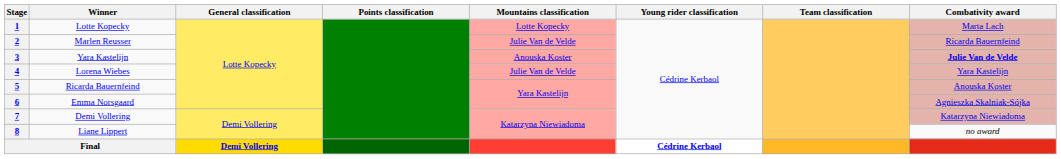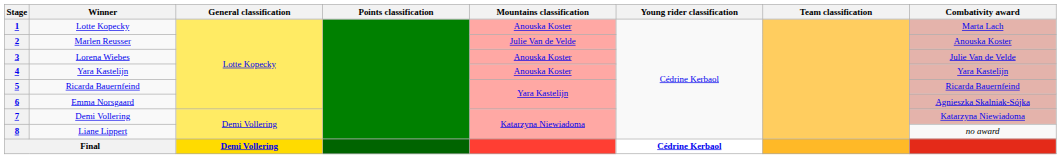 <table class="wikitable" style="text-align: center; font-size:smaller;">
 <tr>
 <th scope="col" style="width:1%;">Stage</th>
 <th scope="col" style="width:14%;">Winner</th>
 <th scope="col" style="width:14%;">General classification<br></th>
 <th scope="col" style="width:14%;">Points classification<br></th>
 <th scope="col" style="width:14%;">Mountains classification<br></th>
 <th scope="col" style="width:14%;">Young rider classification<br></th>
 <th scope="col" style="width:14%;">Team classification<br></th>
 <th scope="col" style="width:14%;">Combativity award<br></th>
 </tr>
 <tr>
 <th><a href='#'>1</a></th>
 <td><a href='#'>Lotte Kopecky</a></td>
 <td style="background:#FFEB64;" rowspan=6><a href='#'>Lotte Kopecky</a></td>
 <td style="background:#008000;" rowspan=8> </td>
-<td style="background:#FFA8A4;"><a href='#'>Lotte Kopecky</a></td>
+<td style="background:#FFA8A4;"><a href='#'>Anouska Koster</a></td>
 <td style="background:offwhite;"rowspan=8><a href='#'>Cédrine Kerbaol</a></td>
 <td style="background:#FFCD5F;" rowspan=8></td>
 <td style="background:#E4B3AB;"><a href='#'>Marta Lach</a></td>
 </tr>
 <tr>
 <th><a href='#'>2</a></th>
 <td><a href='#'>Marlen Reusser</a></td>
 <td style="background:#FFA8A4;"><a href='#'>Julie Van de Velde</a></td>
-<td style="background:#E4B3AB;"><a href='#'>Ricarda Bauernfeind</a></td>
+<td style="background:#E4B3AB;"><a href='#'>Anouska Koster</a></td>
 </tr>
 <tr>
 <th><a href='#'>3</a></th>
-<td><a href='#'>Yara Kastelijn</a></td>
+<td><a href='#'>Lorena Wiebes</a></td>
 <td style="background:#FFA8A4;"><a href='#'>Anouska Koster</a></td>
-<td style="background:#E4B3AB;"><strong><a href='#'>Julie Van de Velde</a></strong></td>
+<td style="background:#E4B3AB;"><a href='#'>Julie Van de Velde</a></td>
 </tr>
 <tr>
 <th><a href='#'>4</a></th>
-<td><a href='#'>Lorena Wiebes</a></td>
-<td style="background:#FFA8A4;"><a href='#'>Julie Van de Velde</a></td>
+<td><a href='#'>Yara Kastelijn</a></td>
+<td style="background:#FFA8A4;"><a href='#'>Anouska Koster</a></td>
 <td style="background:#E4B3AB;"><a href='#'>Yara Kastelijn</a></td>
 </tr>
 <tr>
 <th><a href='#'>5</a></th>
 <td><a href='#'>Ricarda Bauernfeind</a></td>
 <td style="background:#FFA8A4;" rowspan=2><a href='#'>Yara Kastelijn</a></td>
-<td style="background:#E4B3AB;"><a href='#'>Anouska Koster</a></td>
+<td style="background:#E4B3AB;"><a href='#'>Ricarda Bauernfeind</a></td>
 </tr>
 <tr>
 <th><a href='#'>6</a></th>
 <td><a href='#'>Emma Norsgaard</a></td>
 <td style="background:#E4B3AB;"><a href='#'>Agnieszka Skalniak-Sójka</a></td>
 </tr>
 <tr>
 <th><a href='#'>7</a></th>
 <td><a href='#'>Demi Vollering</a></td>
 <td style="background:#FFEB64;" rowspan=2><a href='#'>Demi Vollering</a></td>
 <td style="background:#FFA8A4;" rowspan=2><a href='#'>Katarzyna Niewiadoma</a></td>
 <td style="background:#E4B3AB;"><a href='#'>Katarzyna Niewiadoma</a></td>
 </tr>
 <tr>
 <th><a href='#'>8</a></th>
 <td><a href='#'>Liane Lippert</a></td>
 <td><em>no award</em></td>
 </tr>
 <tr>
 <th colspan="2">Final</th>
 <th style="background:#FFDB00;"><a href='#'>Demi Vollering</a></th>
 <th style="background:#006400;"></th>
 <th style="background:#FF3E33;"></th>
 <th style="background:white;"><a href='#'>Cédrine Kerbaol</a></th>
 <th style="background:#FFB927;"></th>
 <th style="background:#E42A19;"></th>
 </tr>
 </table>
